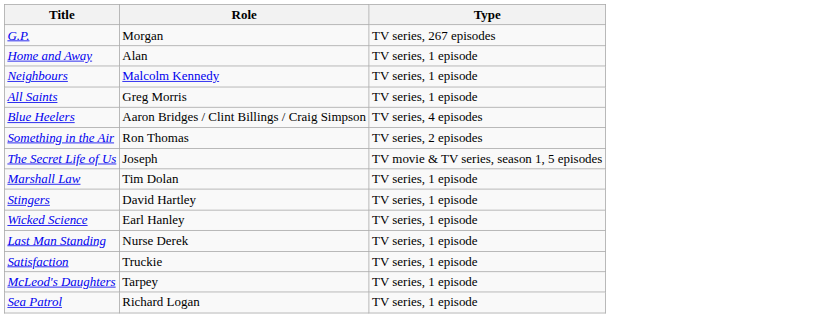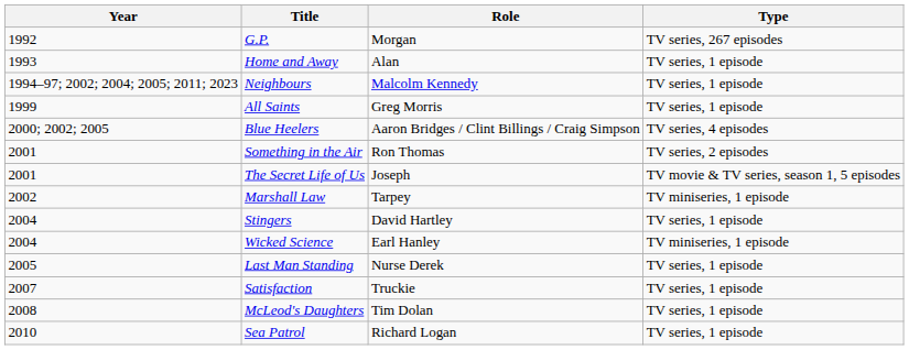 <table class="wikitable">
 <tr>
+<th>Year</th>
 <th>Title</th>
 <th>Role</th>
 <th>Type</th>
 </tr>
 <tr>
+<td>1992</td>
 <td><em><a href='#'>G.P.</a></em></td>
 <td>Morgan</td>
 <td>TV series, 267 episodes</td>
 </tr>
 <tr>
+<td>1993</td>
 <td><em><a href='#'>Home and Away</a></em></td>
 <td>Alan</td>
 <td>TV series, 1 episode</td>
 </tr>
 <tr>
+<td>1994–97; 2002; 2004; 2005; 2011; 2023</td>
 <td><em><a href='#'>Neighbours</a></em></td>
 <td><a href='#'>Malcolm Kennedy</a></td>
 <td>TV series, 1 episode</td>
 </tr>
 <tr>
+<td>1999</td>
 <td><em><a href='#'>All Saints</a></em></td>
 <td>Greg Morris</td>
 <td>TV series, 1 episode</td>
 </tr>
 <tr>
+<td>2000; 2002; 2005</td>
 <td><em><a href='#'>Blue Heelers</a></em></td>
 <td>Aaron Bridges / Clint Billings / Craig Simpson</td>
 <td>TV series, 4 episodes</td>
 </tr>
 <tr>
+<td>2001</td>
 <td><em><a href='#'>Something in the Air</a></em></td>
 <td>Ron Thomas</td>
 <td>TV series, 2 episodes</td>
 </tr>
 <tr>
+<td>2001</td>
 <td><em><a href='#'>The Secret Life of Us</a></em></td>
 <td>Joseph</td>
 <td>TV movie & TV series, season 1, 5 episodes</td>
 </tr>
 <tr>
+<td>2002</td>
 <td><em><a href='#'>Marshall Law</a></em></td>
-<td>Tim Dolan</td>
-<td>TV series, 1 episode</td>
+<td>Tarpey</td>
+<td>TV miniseries, 1 episode</td>
 </tr>
 <tr>
+<td>2004</td>
 <td><em><a href='#'>Stingers</a></em></td>
 <td>David Hartley</td>
 <td>TV series, 1 episode</td>
 </tr>
 <tr>
+<td>2004</td>
 <td><em><a href='#'>Wicked Science</a></em></td>
 <td>Earl Hanley</td>
-<td>TV series, 1 episode</td>
+<td>TV miniseries, 1 episode</td>
 </tr>
 <tr>
+<td>2005</td>
 <td><em><a href='#'>Last Man Standing</a></em></td>
 <td>Nurse Derek</td>
 <td>TV series, 1 episode</td>
 </tr>
 <tr>
+<td>2007</td>
 <td><em><a href='#'>Satisfaction</a></em></td>
 <td>Truckie</td>
 <td>TV series, 1 episode</td>
 </tr>
 <tr>
+<td>2008</td>
 <td><em><a href='#'>McLeod's Daughters</a></em></td>
-<td>Tarpey</td>
+<td>Tim Dolan</td>
 <td>TV series, 1 episode</td>
 </tr>
 <tr>
+<td>2010</td>
 <td><em><a href='#'>Sea Patrol</a></em></td>
 <td>Richard Logan</td>
 <td>TV series, 1 episode</td>
 </tr>
 </table>
